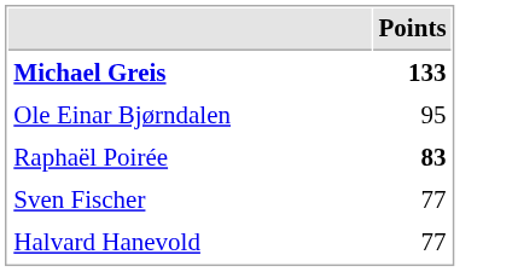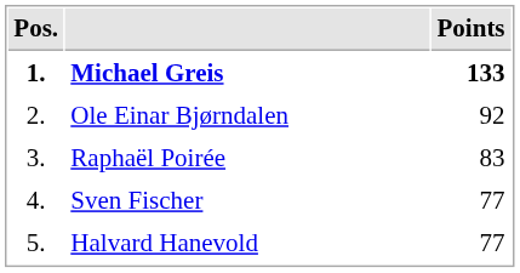 <table cellspacing="1" cellpadding="3" style="border:1px solid #AAAAAA;font-size:90%">
 <tr bgcolor="#E4E4E4">
+<th style="border-bottom:1px solid #AAAAAA" width=10>Pos.</th>
 <th style="border-bottom:1px solid #AAAAAA" width=200></th>
 <th style="border-bottom:1px solid #AAAAAA" width=20>Points</th>
 </tr>
 <tr>
+<td align="center"><strong>1.</strong></td>
 <td> <strong><a href='#'>Michael Greis</a></strong></td>
 <td align="right"><strong>133</strong></td>
 </tr>
 <tr>
+<td align="center">2.</td>
 <td> <a href='#'>Ole Einar Bjørndalen</a></td>
-<td align="right">95</td>
+<td align="right">92</td>
 </tr>
 <tr>
+<td align="center">3.</td>
 <td> <a href='#'>Raphaël Poirée</a></td>
-<td align="right"><strong>83</strong></td>
+<td align="right">83</td>
 </tr>
 <tr>
+<td align="center">4.</td>
 <td> <a href='#'>Sven Fischer</a></td>
 <td align="right">77</td>
 </tr>
 <tr>
+<td align="center">5.</td>
 <td> <a href='#'>Halvard Hanevold</a></td>
 <td align="right">77</td>
 </tr>
 </table>
